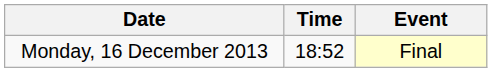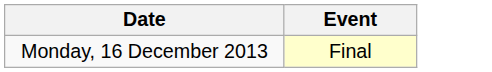 <table class = "wikitable" style="text-align:center;">
 <tr>
 <th width=220>Date</th>
-<th width=50>Time</th>
 <th width=100>Event</th>
 </tr>
 <tr>
 <td>Monday, 16 December 2013</td>
-<td>18:52</td>
 <td bgcolor=ffffcc>Final</td>
 </tr>
 </table>
